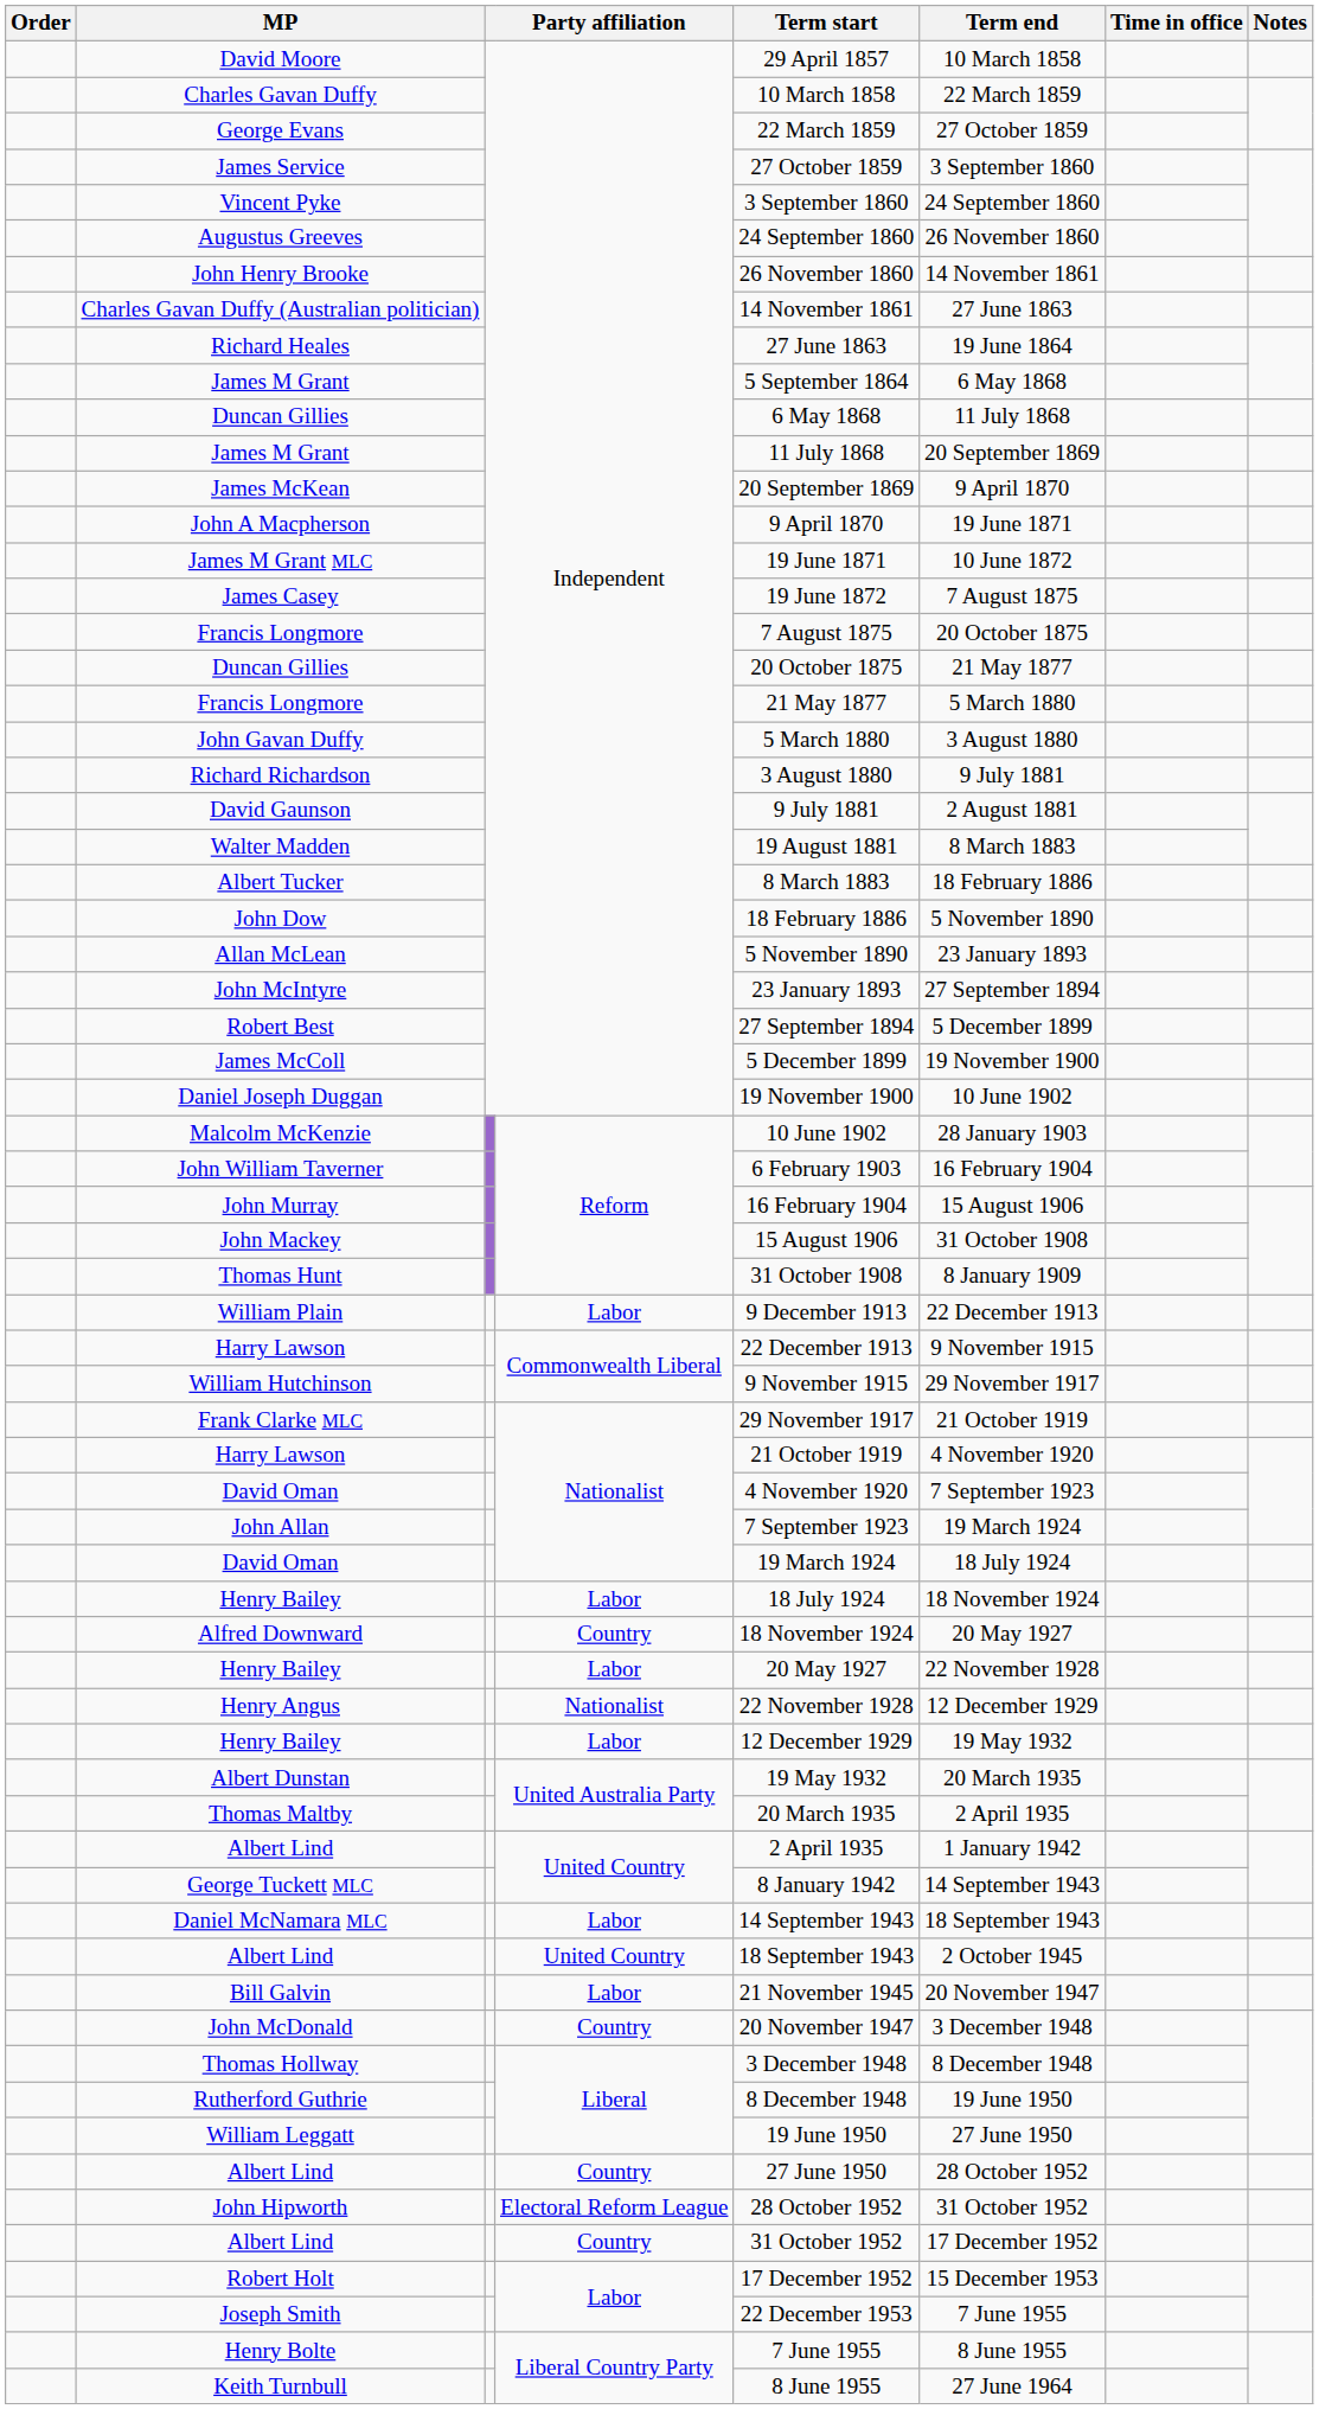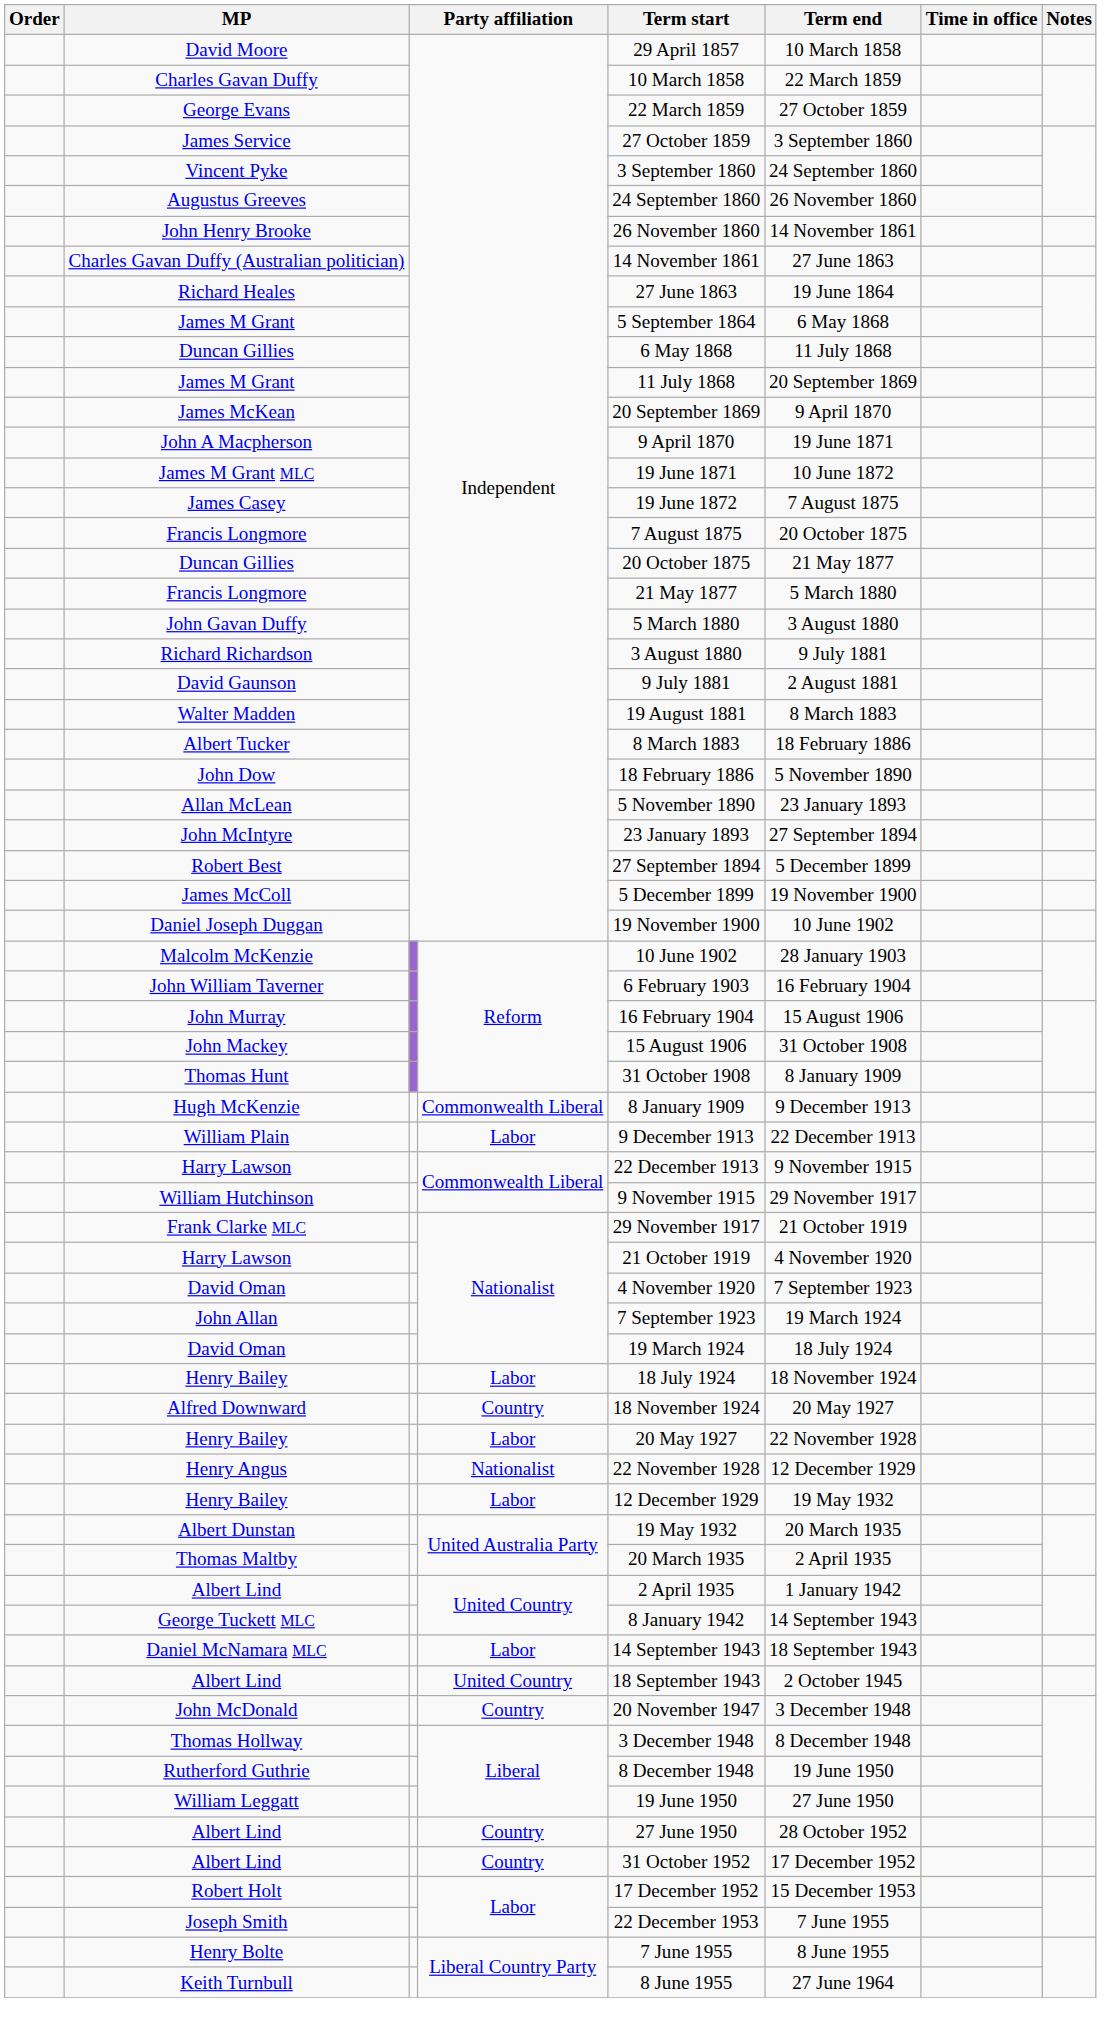 <table class="wikitable" style="text-align:center">
 <tr>
 <th>Order</th>
 <th>MP</th>
 <th colspan="2">Party affiliation</th>
 <th>Term start</th>
 <th>Term end</th>
 <th>Time in office</th>
 <th>Notes</th>
 </tr>
 <tr>
 <td></td>
 <td><a href='#'>David Moore</a> </td>
 <td colspan="2" rowspan="30">Independent</td>
 <td>29 April 1857</td>
 <td>10 March 1858</td>
 <td></td>
 <td></td>
 </tr>
 <tr>
 <td></td>
 <td><a href='#'>Charles Gavan Duffy</a> </td>
 <td>10 March 1858</td>
 <td>22 March 1859</td>
 <td></td>
 <td rowspan="2"></td>
 </tr>
 <tr>
 <td></td>
 <td><a href='#'>George Evans</a> </td>
 <td>22 March 1859</td>
 <td>27 October 1859</td>
 <td></td>
 </tr>
 <tr>
 <td></td>
 <td><a href='#'>James Service</a> </td>
 <td>27 October 1859</td>
 <td>3 September 1860</td>
 <td></td>
 <td rowspan="3"></td>
 </tr>
 <tr>
 <td></td>
 <td><a href='#'>Vincent Pyke</a> </td>
 <td>3 September 1860</td>
 <td>24 September 1860</td>
 <td></td>
 </tr>
 <tr>
 <td></td>
 <td><a href='#'>Augustus Greeves</a> </td>
 <td>24 September 1860</td>
 <td>26 November 1860</td>
 <td></td>
 </tr>
 <tr>
 <td></td>
 <td><a href='#'>John Henry Brooke</a> </td>
 <td>26 November 1860</td>
 <td>14 November 1861</td>
 <td></td>
 <td></td>
 </tr>
 <tr>
 <td></td>
 <td><a href='#'>Charles Gavan Duffy (Australian politician)</a> </td>
 <td>14 November 1861</td>
 <td>27 June 1863</td>
 <td></td>
 <td></td>
 </tr>
 <tr>
 <td></td>
 <td><a href='#'>Richard Heales</a> </td>
 <td>27 June 1863</td>
 <td>19 June 1864</td>
 <td></td>
 <td rowspan="2"></td>
 </tr>
 <tr>
 <td></td>
 <td><a href='#'>James M Grant</a> </td>
 <td>5 September 1864</td>
 <td>6 May 1868</td>
 <td></td>
 </tr>
 <tr>
 <td></td>
 <td><a href='#'>Duncan Gillies</a> </td>
 <td>6 May 1868</td>
 <td>11 July 1868</td>
 <td></td>
 <td></td>
 </tr>
 <tr>
 <td></td>
 <td><a href='#'>James M Grant</a> </td>
 <td>11 July 1868</td>
 <td>20 September 1869</td>
 <td></td>
 <td></td>
 </tr>
 <tr>
 <td></td>
 <td><a href='#'>James McKean</a> </td>
 <td>20 September 1869</td>
 <td>9 April 1870</td>
 <td></td>
 <td></td>
 </tr>
 <tr>
 <td></td>
 <td><a href='#'>John A Macpherson</a> </td>
 <td>9 April 1870</td>
 <td>19 June 1871</td>
 <td></td>
 <td></td>
 </tr>
 <tr>
 <td></td>
 <td><a href='#'>James M Grant</a> <a href='#'><small>MLC</small></a></td>
 <td>19 June 1871</td>
 <td>10 June 1872</td>
 <td></td>
 <td></td>
 </tr>
 <tr>
 <td></td>
 <td><a href='#'>James Casey</a> </td>
 <td>19 June 1872</td>
 <td>7 August 1875</td>
 <td></td>
 <td></td>
 </tr>
 <tr>
 <td></td>
 <td><a href='#'>Francis Longmore</a> </td>
 <td>7 August 1875</td>
 <td>20 October 1875</td>
 <td></td>
 <td></td>
 </tr>
 <tr>
 <td></td>
 <td><a href='#'>Duncan Gillies</a> </td>
 <td>20 October 1875</td>
 <td>21 May 1877</td>
 <td></td>
 <td></td>
 </tr>
 <tr>
 <td></td>
 <td><a href='#'>Francis Longmore</a> </td>
 <td>21 May 1877</td>
 <td>5 March 1880</td>
 <td></td>
 <td></td>
 </tr>
 <tr>
 <td></td>
 <td><a href='#'>John Gavan Duffy</a> </td>
 <td>5 March 1880</td>
 <td>3 August 1880</td>
 <td></td>
 <td></td>
 </tr>
 <tr>
 <td></td>
 <td><a href='#'>Richard Richardson</a> </td>
 <td>3 August 1880</td>
 <td>9 July 1881</td>
 <td></td>
 <td></td>
 </tr>
 <tr>
 <td></td>
 <td><a href='#'>David Gaunson</a> </td>
 <td>9 July 1881</td>
 <td>2 August 1881</td>
 <td></td>
 <td rowspan="2"></td>
 </tr>
 <tr>
 <td></td>
 <td><a href='#'>Walter Madden</a> </td>
 <td>19 August 1881</td>
 <td>8 March 1883</td>
 <td></td>
 </tr>
 <tr>
 <td></td>
 <td><a href='#'>Albert Tucker</a> </td>
 <td>8 March 1883</td>
 <td>18 February 1886</td>
 <td></td>
 <td></td>
 </tr>
 <tr>
 <td></td>
 <td><a href='#'>John Dow</a> </td>
 <td>18 February 1886</td>
 <td>5 November 1890</td>
 <td></td>
 <td></td>
 </tr>
 <tr>
 <td></td>
 <td><a href='#'>Allan McLean</a> </td>
 <td>5 November 1890</td>
 <td>23 January 1893</td>
 <td></td>
 <td></td>
 </tr>
 <tr>
 <td></td>
 <td><a href='#'>John McIntyre</a> </td>
 <td>23 January 1893</td>
 <td>27 September 1894</td>
 <td></td>
 <td></td>
 </tr>
 <tr>
 <td></td>
 <td><a href='#'>Robert Best</a> </td>
 <td>27 September 1894</td>
 <td>5 December 1899</td>
 <td></td>
 <td></td>
 </tr>
 <tr>
 <td></td>
 <td><a href='#'>James McColl</a> </td>
 <td>5 December 1899</td>
 <td>19 November 1900</td>
 <td></td>
 <td></td>
 </tr>
 <tr>
 <td></td>
 <td><a href='#'>Daniel Joseph Duggan</a> </td>
 <td>19 November 1900</td>
 <td>10 June 1902</td>
 <td></td>
 <td></td>
 </tr>
 <tr>
 <td></td>
 <td><a href='#'>Malcolm McKenzie</a> </td>
 <td style="background:#9966CC"></td>
 <td rowspan="5"><a href='#'>Reform</a></td>
 <td>10 June 1902</td>
 <td>28 January 1903</td>
 <td></td>
 <td rowspan="2"></td>
 </tr>
 <tr>
 <td></td>
 <td><a href='#'>John William Taverner</a> </td>
 <td style="background:#9966CC"></td>
 <td>6 February 1903</td>
 <td>16 February 1904</td>
 <td></td>
 </tr>
 <tr>
 <td></td>
 <td><a href='#'>John Murray</a> </td>
 <td style="background:#9966CC"></td>
 <td>16 February 1904</td>
 <td>15 August 1906</td>
 <td></td>
 <td rowspan="3"></td>
 </tr>
 <tr>
 <td></td>
 <td><a href='#'>John Mackey</a> </td>
 <td style="background:#9966CC"></td>
 <td>15 August 1906</td>
 <td>31 October 1908</td>
 <td></td>
 </tr>
 <tr>
 <td></td>
 <td><a href='#'>Thomas Hunt</a> </td>
 <td style="background:#9966CC"></td>
 <td>31 October 1908</td>
 <td>8 January 1909</td>
 <td></td>
 </tr>
 <tr>
 <td></td>
+<td><a href='#'>Hugh McKenzie</a> </td>
+<td></td>
+<td><a href='#'>Commonwealth Liberal</a></td>
+<td>8 January 1909</td>
+<td>9 December 1913</td>
+<td></td>
+<td></td>
+</tr>
+<tr>
+<td></td>
 <td><a href='#'>William Plain</a> </td>
 <td></td>
 <td><a href='#'>Labor</a></td>
 <td>9 December 1913</td>
 <td>22 December 1913</td>
 <td></td>
 <td></td>
 </tr>
 <tr>
 <td></td>
 <td><a href='#'>Harry Lawson</a> </td>
 <td></td>
 <td rowspan="2"><a href='#'>Commonwealth Liberal</a></td>
 <td>22 December 1913</td>
 <td>9 November 1915</td>
 <td></td>
 <td></td>
 </tr>
 <tr>
 <td></td>
 <td><a href='#'>William Hutchinson</a> </td>
 <td></td>
 <td>9 November 1915</td>
 <td>29 November 1917</td>
 <td></td>
 <td></td>
 </tr>
 <tr>
 <td></td>
 <td><a href='#'>Frank Clarke</a> <a href='#'><small>MLC</small></a></td>
 <td></td>
 <td rowspan="5"><a href='#'> Nationalist</a></td>
 <td>29 November 1917</td>
 <td>21 October 1919</td>
 <td></td>
 <td></td>
 </tr>
 <tr>
 <td></td>
 <td><a href='#'>Harry Lawson</a> </td>
 <td></td>
 <td>21 October 1919</td>
 <td>4 November 1920</td>
 <td></td>
 <td rowspan="3"></td>
 </tr>
 <tr>
 <td></td>
 <td><a href='#'>David Oman</a> </td>
 <td></td>
 <td>4 November 1920</td>
 <td>7 September 1923</td>
 <td></td>
 </tr>
 <tr>
 <td></td>
 <td><a href='#'>John Allan</a> </td>
 <td></td>
 <td>7 September 1923</td>
 <td>19 March 1924</td>
 <td></td>
 </tr>
 <tr>
 <td></td>
 <td><a href='#'>David Oman</a> </td>
 <td></td>
 <td>19 March 1924</td>
 <td>18 July 1924</td>
 <td></td>
 <td></td>
 </tr>
 <tr>
 <td></td>
 <td><a href='#'>Henry Bailey</a> </td>
 <td></td>
 <td><a href='#'>Labor</a></td>
 <td>18 July 1924</td>
 <td>18 November 1924</td>
 <td></td>
 <td></td>
 </tr>
 <tr>
 <td></td>
 <td><a href='#'>Alfred Downward</a> </td>
 <td></td>
 <td><a href='#'>Country</a></td>
 <td>18 November 1924</td>
 <td>20 May 1927</td>
 <td></td>
 <td></td>
 </tr>
 <tr>
 <td></td>
 <td><a href='#'>Henry Bailey</a> </td>
 <td></td>
 <td><a href='#'>Labor</a></td>
 <td>20 May 1927</td>
 <td>22 November 1928</td>
 <td></td>
 <td></td>
 </tr>
 <tr>
 <td></td>
 <td><a href='#'>Henry Angus</a> </td>
 <td></td>
 <td><a href='#'> Nationalist</a></td>
 <td>22 November 1928</td>
 <td>12 December 1929</td>
 <td></td>
 <td></td>
 </tr>
 <tr>
 <td></td>
 <td><a href='#'>Henry Bailey</a> </td>
 <td></td>
 <td><a href='#'>Labor</a></td>
 <td>12 December 1929</td>
 <td>19 May 1932</td>
 <td></td>
 <td></td>
 </tr>
 <tr>
 <td></td>
 <td><a href='#'>Albert Dunstan</a> </td>
 <td></td>
 <td rowspan="2"><a href='#'>United Australia Party</a></td>
 <td>19 May 1932</td>
 <td>20 March 1935</td>
 <td></td>
 <td rowspan="2"></td>
 </tr>
 <tr>
 <td></td>
 <td><a href='#'>Thomas Maltby</a> </td>
 <td></td>
 <td>20 March 1935</td>
 <td>2 April 1935</td>
 <td></td>
 </tr>
 <tr>
 <td></td>
 <td><a href='#'>Albert Lind</a> </td>
 <td></td>
 <td rowspan="2"><a href='#'>United Country</a></td>
 <td>2 April 1935</td>
 <td>1 January 1942</td>
 <td></td>
 <td rowspan="2"></td>
 </tr>
 <tr>
 <td></td>
 <td><a href='#'>George Tuckett</a> <a href='#'><small>MLC</small></a></td>
 <td></td>
 <td>8 January 1942</td>
 <td>14 September 1943</td>
 <td></td>
 </tr>
 <tr>
 <td></td>
 <td><a href='#'>Daniel McNamara</a> <a href='#'><small>MLC</small></a></td>
 <td></td>
 <td><a href='#'>Labor</a></td>
 <td>14 September 1943</td>
 <td>18 September 1943</td>
 <td></td>
 <td></td>
 </tr>
 <tr>
 <td></td>
 <td><a href='#'>Albert Lind</a> </td>
 <td></td>
 <td><a href='#'>United Country</a></td>
 <td>18 September 1943</td>
 <td>2 October 1945</td>
 <td></td>
 <td></td>
 </tr>
 <tr>
 <td></td>
-<td><a href='#'>Bill Galvin</a> </td>
-<td></td>
-<td><a href='#'>Labor</a></td>
-<td>21 November 1945</td>
-<td>20 November 1947</td>
-<td></td>
-<td></td>
-</tr>
-<tr>
-<td></td>
 <td><a href='#'>John McDonald</a> </td>
 <td></td>
 <td><a href='#'>Country</a></td>
 <td>20 November 1947</td>
 <td>3 December 1948</td>
 <td></td>
 <td rowspan="4"></td>
 </tr>
 <tr>
 <td></td>
 <td><a href='#'>Thomas Hollway</a> </td>
 <td></td>
 <td rowspan="3"><a href='#'>Liberal</a></td>
 <td>3 December 1948</td>
 <td>8 December 1948</td>
 <td></td>
 </tr>
 <tr>
 <td></td>
 <td><a href='#'>Rutherford Guthrie</a> </td>
 <td></td>
 <td>8 December 1948</td>
 <td>19 June 1950</td>
 <td></td>
 </tr>
 <tr>
 <td></td>
 <td><a href='#'>William Leggatt</a> </td>
 <td></td>
 <td>19 June 1950</td>
 <td>27 June 1950</td>
 <td></td>
 </tr>
 <tr>
 <td></td>
 <td><a href='#'>Albert Lind</a> </td>
 <td></td>
 <td><a href='#'>Country</a></td>
 <td>27 June 1950</td>
 <td>28 October 1952</td>
-<td></td>
-<td></td>
-</tr>
-<tr>
-<td></td>
-<td><a href='#'>John Hipworth</a> </td>
-<td></td>
-<td><a href='#'>Electoral Reform League</a></td>
-<td>28 October 1952</td>
-<td>31 October 1952</td>
 <td></td>
 <td></td>
 </tr>
 <tr>
 <td></td>
 <td><a href='#'>Albert Lind</a> </td>
 <td></td>
 <td><a href='#'>Country</a></td>
 <td>31 October 1952</td>
 <td>17 December 1952</td>
 <td></td>
 <td></td>
 </tr>
 <tr>
 <td></td>
 <td><a href='#'>Robert Holt</a> </td>
 <td></td>
 <td rowspan="2"><a href='#'>Labor</a></td>
 <td>17 December 1952</td>
 <td>15 December 1953</td>
 <td></td>
 <td rowspan="2"></td>
 </tr>
 <tr>
 <td></td>
 <td><a href='#'>Joseph Smith</a> </td>
 <td></td>
 <td>22 December 1953</td>
 <td>7 June 1955</td>
 <td></td>
 </tr>
 <tr>
 <td></td>
 <td><a href='#'>Henry Bolte</a> </td>
 <td></td>
 <td rowspan="2"><a href='#'>Liberal Country Party</a></td>
 <td>7 June 1955</td>
 <td>8 June 1955</td>
 <td></td>
 <td rowspan="2"></td>
 </tr>
 <tr>
 <td></td>
 <td><a href='#'>Keith Turnbull</a> </td>
 <td></td>
 <td>8 June 1955</td>
 <td>27 June 1964</td>
 <td></td>
 </tr>
 </table>
